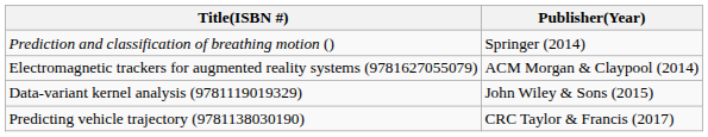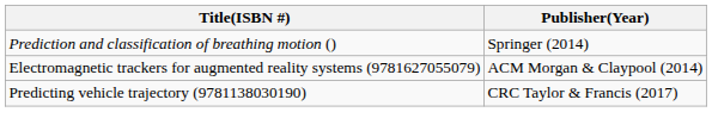 <table class="wikitable">
 <tr>
 <th style="font-weight: bold;">Title(ISBN #)</th>
 <th style="font-weight: bold;">Publisher(Year)</th>
 </tr>
 <tr>
 <td><em>Prediction and classification of breathing motion</em> ()</td>
 <td>Springer (2014)</td>
 </tr>
 <tr>
 <td>Electromagnetic trackers for augmented reality systems (9781627055079)</td>
 <td>ACM Morgan & Claypool (2014)</td>
 </tr>
 <tr>
-<td>Data-variant kernel analysis (9781119019329)</td>
-<td>John Wiley & Sons (2015)</td>
-</tr>
-<tr>
 <td>Predicting vehicle trajectory (9781138030190)</td>
 <td>CRC Taylor & Francis (2017)</td>
 </tr>
 </table>
